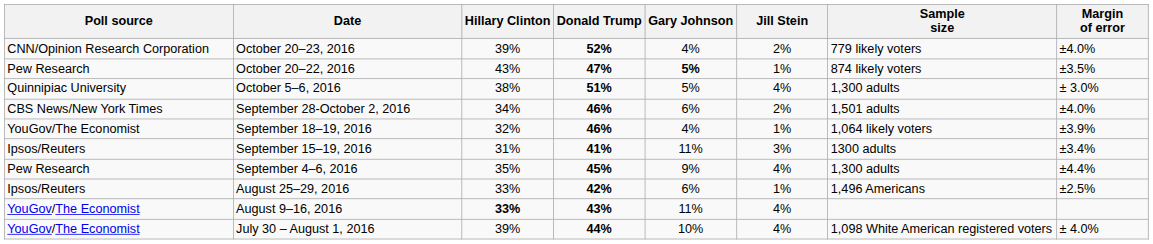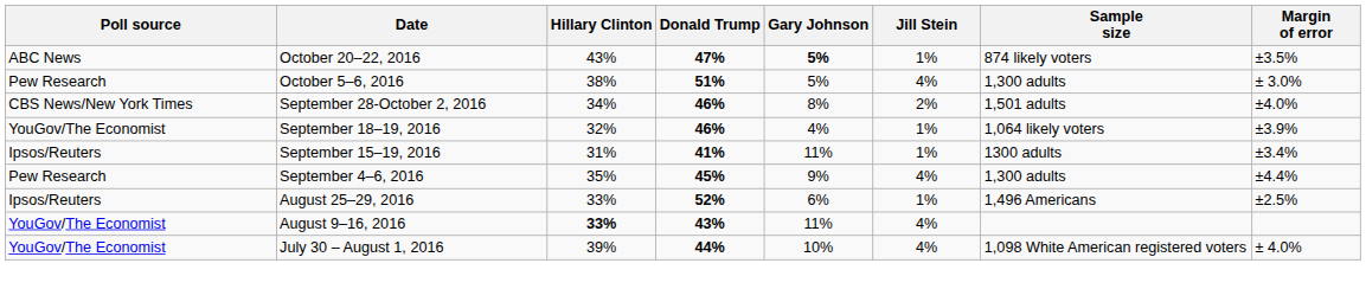 <table class="wikitable sortable">
 <tr style="background:lightgrey;">
 <th width="20%">Poll source</th>
 <th width="20%">Date</th>
 <th width="8%">Hillary Clinton<br><small></small></th>
 <th width="8%">Donald Trump<br><small></small></th>
 <th width="8%">Gary Johnson<br><small></small></th>
 <th width="8%">Jill Stein<br><small></small></th>
 <th width="20%">Sample<br>size</th>
 <th width="8%">Margin<br>of error</th>
 </tr>
 <tr>
-<td>CNN/Opinion Research Corporation</td>
-<td>October 20–23, 2016</td>
-<td align="center">39%</td>
-<td align="center" ><strong>52%</strong></td>
-<td align="center">4%</td>
-<td align="center">2%</td>
-<td>779 likely voters</td>
-<td>±4.0%</td>
-</tr>
-<tr>
-<td>Pew Research</td>
+<td>ABC News</td>
 <td>October 20–22, 2016</td>
 <td align="center">43%</td>
 <td align="center" ><strong>47%</strong></td>
 <td align="center"><strong>5%</strong></td>
 <td align="center">1%</td>
 <td>874 likely voters</td>
 <td>±3.5%</td>
 </tr>
 <tr>
-<td>Quinnipiac University</td>
+<td>Pew Research</td>
 <td>October 5–6, 2016</td>
 <td align="center">38%</td>
 <td align="center" ><strong>51%</strong></td>
 <td align="center">5%</td>
 <td align="center">4%</td>
 <td>1,300 adults</td>
 <td>± 3.0%</td>
 </tr>
 <tr>
 <td>CBS News/New York Times</td>
 <td>September 28-October 2, 2016</td>
 <td align="center">34%</td>
 <td align="center" ><strong>46%</strong></td>
-<td align="center">6%</td>
+<td align="center">8%</td>
 <td align="center">2%</td>
 <td>1,501 adults</td>
 <td>±4.0%</td>
 </tr>
 <tr>
 <td>YouGov/The Economist</td>
 <td>September 18–19, 2016</td>
 <td align="center">32%</td>
 <td align="center" ><strong>46%</strong></td>
 <td align="center">4%</td>
 <td align="center">1%</td>
 <td>1,064 likely voters</td>
 <td>±3.9%</td>
 </tr>
 <tr>
 <td>Ipsos/Reuters</td>
 <td>September 15–19, 2016</td>
 <td align="center">31%</td>
 <td align="center" ><strong>41%</strong></td>
 <td align="center">11%</td>
-<td align="center">3%</td>
+<td align="center">1%</td>
 <td>1300 adults</td>
 <td>±3.4%</td>
 </tr>
 <tr>
 <td>Pew Research</td>
 <td>September 4–6, 2016</td>
 <td align="center">35%</td>
 <td align="center" ><strong>45%</strong></td>
 <td align="center">9%</td>
 <td align="center">4%</td>
 <td>1,300 adults</td>
 <td>±4.4%</td>
 </tr>
 <tr>
 <td>Ipsos/Reuters</td>
 <td>August 25–29, 2016</td>
 <td align="center">33%</td>
-<td align="center" ><strong>42%</strong></td>
+<td align="center" ><strong>52%</strong></td>
 <td align="center">6%</td>
 <td align="center">1%</td>
 <td>1,496 Americans</td>
 <td>±2.5%</td>
 </tr>
 <tr>
 <td><a href='#'>YouGov</a>/<a href='#'>The Economist</a></td>
 <td>August 9–16, 2016</td>
 <td align="center"><strong>33%</strong></td>
 <td align="center" ><strong>43%</strong></td>
 <td align="center">11%</td>
 <td align="center">4%</td>
 <td></td>
 <td></td>
 </tr>
 <tr>
 <td><a href='#'>YouGov</a>/<a href='#'>The Economist</a></td>
 <td>July 30 – August 1, 2016</td>
 <td align="center">39%</td>
 <td align="center" ><strong>44%</strong></td>
 <td align="center">10%</td>
 <td align="center">4%</td>
 <td>1,098 White American registered voters</td>
 <td>± 4.0%</td>
 </tr>
 </table>
